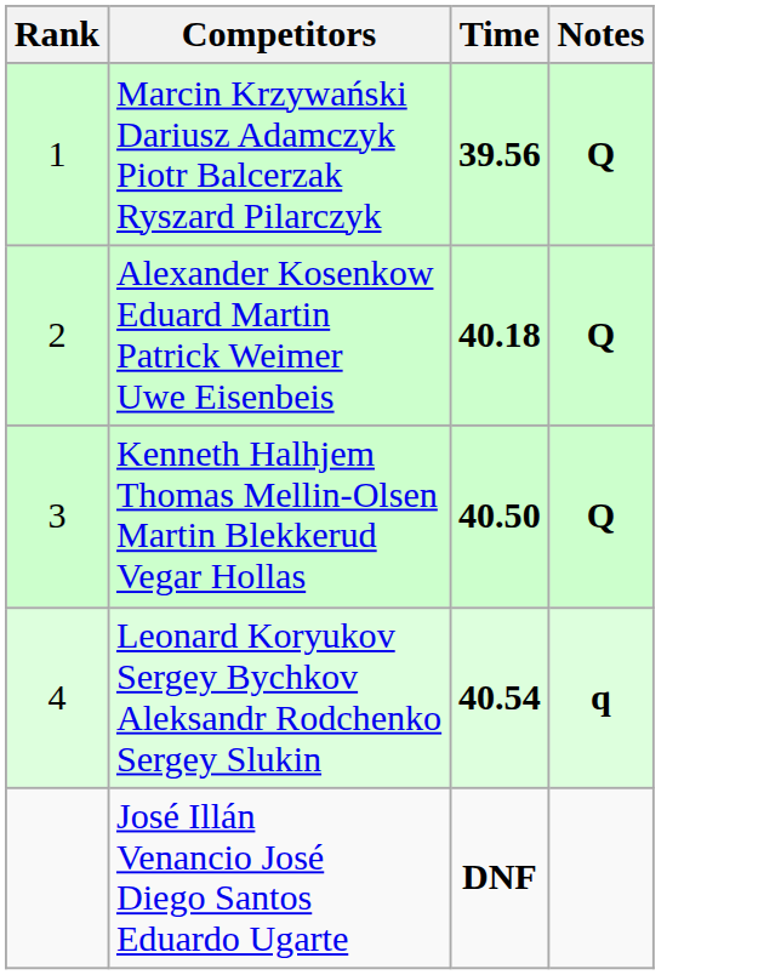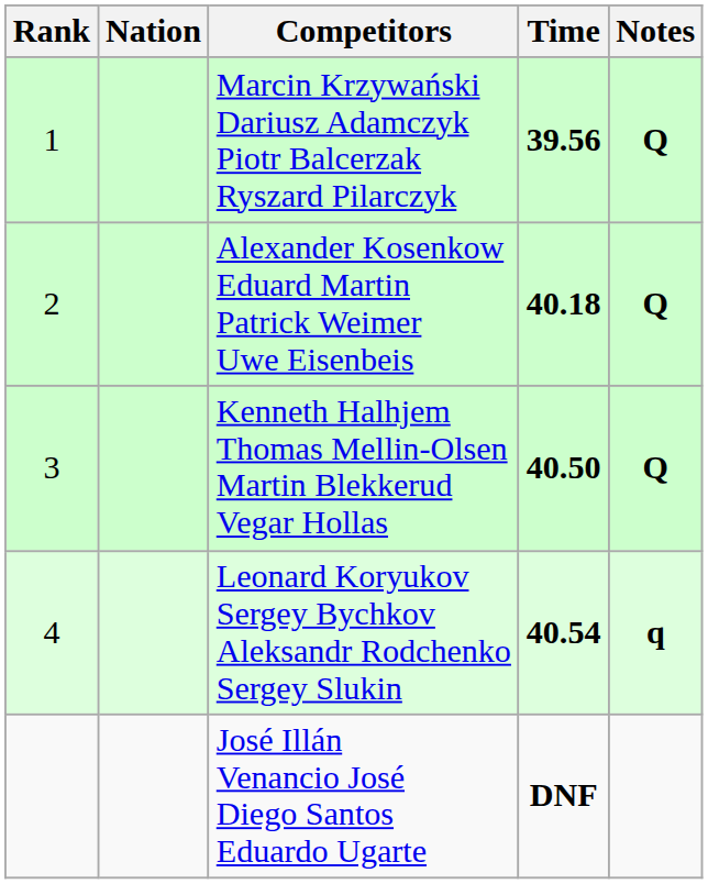 <table class="wikitable sortable" style="text-align:center">
 <tr>
 <th>Rank</th>
+<th>Nation</th>
 <th>Competitors</th>
 <th>Time</th>
 <th>Notes</th>
 </tr>
 <tr bgcolor=ccffcc>
 <td>1</td>
+<td align=left></td>
 <td align=left><a href='#'>Marcin Krzywański</a><br><a href='#'>Dariusz Adamczyk</a><br><a href='#'>Piotr Balcerzak</a><br><a href='#'>Ryszard Pilarczyk</a></td>
 <td><strong>39.56</strong></td>
 <td><strong>Q</strong></td>
 </tr>
 <tr bgcolor=ccffcc>
 <td>2</td>
+<td align=left></td>
 <td align=left><a href='#'>Alexander Kosenkow</a><br><a href='#'>Eduard Martin</a><br><a href='#'>Patrick Weimer</a><br><a href='#'>Uwe Eisenbeis</a></td>
 <td><strong>40.18</strong></td>
 <td><strong>Q</strong></td>
 </tr>
 <tr bgcolor=ccffcc>
 <td>3</td>
+<td align=left></td>
 <td align=left><a href='#'>Kenneth Halhjem</a><br><a href='#'>Thomas Mellin-Olsen</a><br><a href='#'>Martin Blekkerud</a><br><a href='#'>Vegar Hollas</a></td>
 <td><strong>40.50</strong></td>
 <td><strong>Q</strong></td>
 </tr>
 <tr bgcolor=ddffdd>
 <td>4</td>
+<td align=left></td>
 <td align=left><a href='#'>Leonard Koryukov</a><br><a href='#'>Sergey Bychkov</a><br><a href='#'>Aleksandr Rodchenko</a><br><a href='#'>Sergey Slukin</a></td>
 <td><strong>40.54</strong></td>
 <td><strong>q</strong></td>
 </tr>
 <tr>
 <td></td>
+<td align=left></td>
 <td align=left><a href='#'>José Illán</a><br><a href='#'>Venancio José</a><br><a href='#'>Diego Santos</a><br><a href='#'>Eduardo Ugarte</a></td>
 <td><strong>DNF</strong></td>
 <td></td>
 </tr>
 </table>
